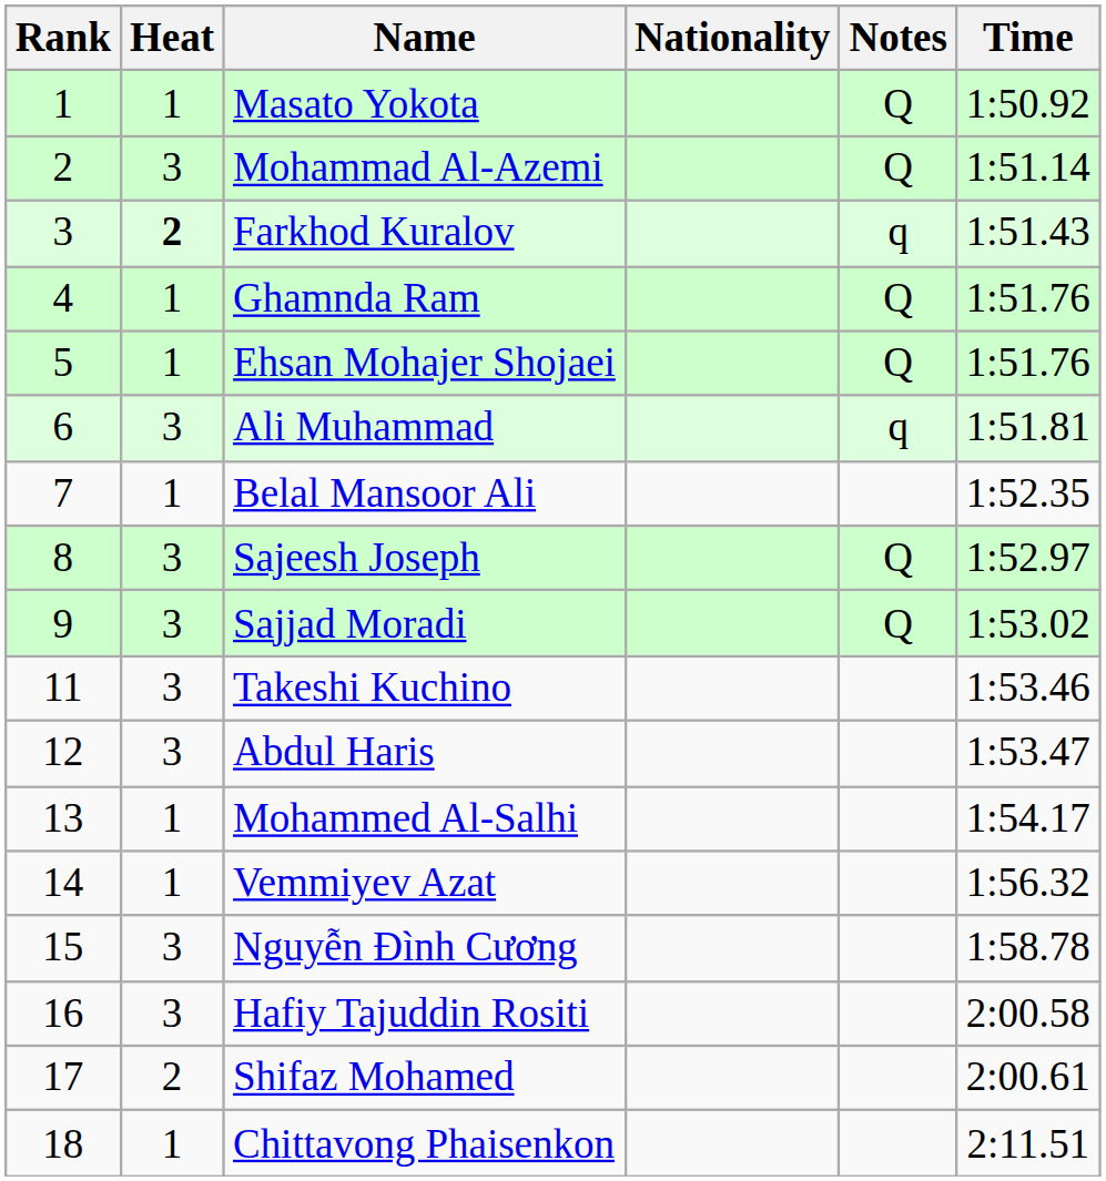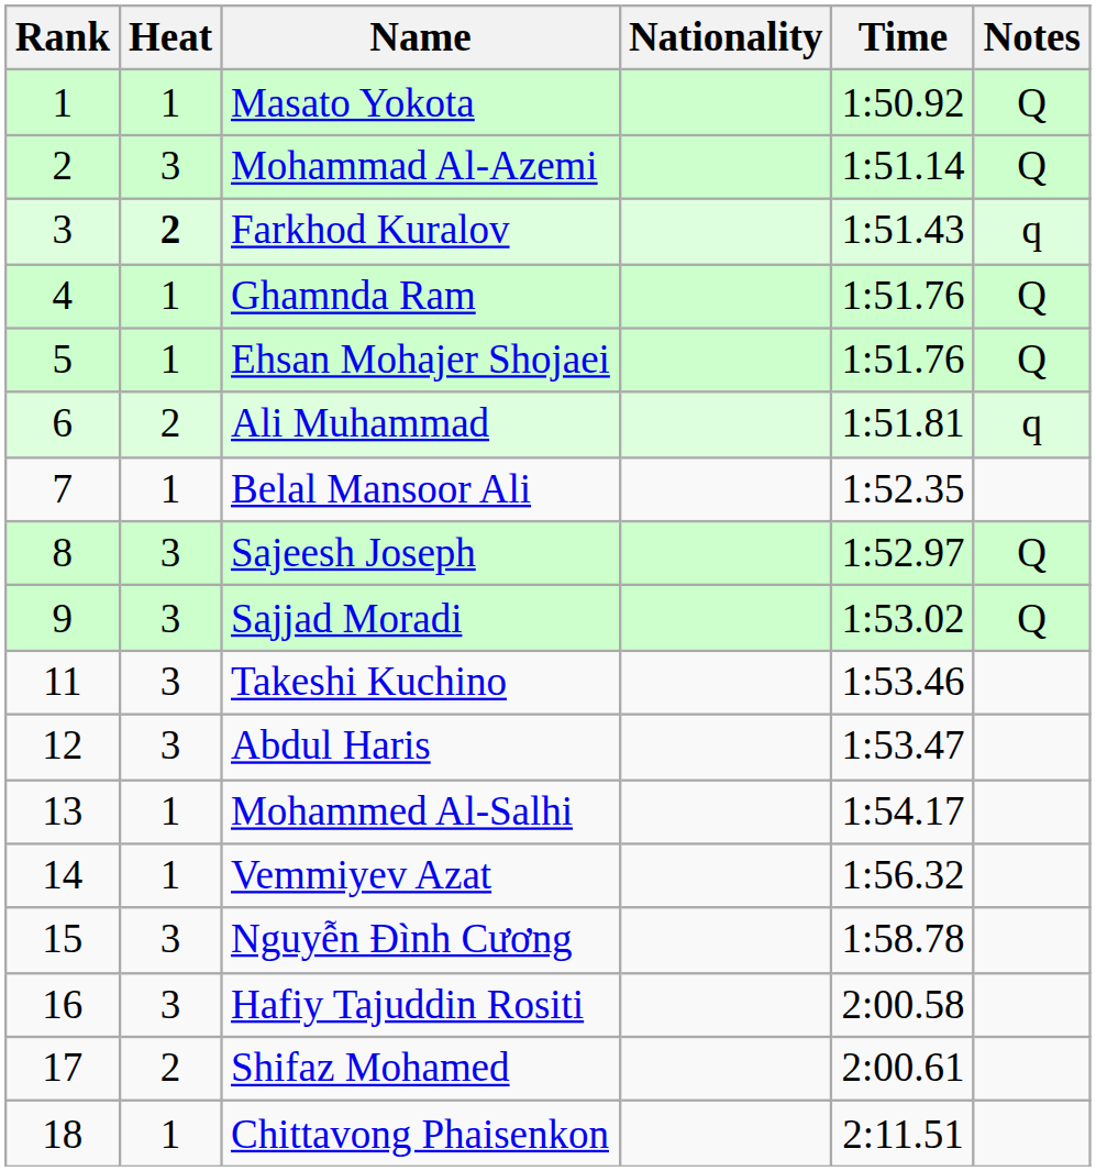 <table class="wikitable sortable" style="text-align:center">
 <tr>
 <th>Rank</th>
 <th>Heat</th>
 <th>Name</th>
 <th>Nationality</th>
+<th>Time</th>
 <th>Notes</th>
-<th>Time</th>
 </tr>
 <tr bgcolor=ccffcc>
 <td>1</td>
 <td>1</td>
 <td align="left"><a href='#'>Masato Yokota</a></td>
 <td align=left></td>
+<td>1:50.92</td>
 <td>Q</td>
-<td>1:50.92</td>
 </tr>
 <tr bgcolor=ccffcc>
 <td>2</td>
 <td>3</td>
 <td align="left"><a href='#'>Mohammad Al-Azemi</a></td>
 <td align=left></td>
+<td>1:51.14</td>
 <td>Q</td>
-<td>1:51.14</td>
 </tr>
 <tr bgcolor=ddffdd>
 <td>3</td>
 <td><strong>2</strong></td>
 <td align="left"><a href='#'>Farkhod Kuralov</a></td>
 <td align=left></td>
+<td>1:51.43</td>
 <td>q</td>
-<td>1:51.43</td>
 </tr>
 <tr bgcolor=ccffcc>
 <td>4</td>
 <td>1</td>
 <td align="left"><a href='#'>Ghamnda Ram</a></td>
 <td align=left></td>
+<td>1:51.76</td>
 <td>Q</td>
-<td>1:51.76</td>
 </tr>
 <tr bgcolor=ccffcc>
 <td>5</td>
 <td>1</td>
 <td align="left"><a href='#'>Ehsan Mohajer Shojaei</a></td>
 <td align=left></td>
+<td>1:51.76</td>
 <td>Q</td>
-<td>1:51.76</td>
 </tr>
 <tr bgcolor=ddffdd>
 <td>6</td>
-<td>3</td>
+<td>2</td>
 <td align="left"><a href='#'>Ali Muhammad</a></td>
 <td align=left></td>
+<td>1:51.81</td>
 <td>q</td>
-<td>1:51.81</td>
 </tr>
 <tr>
 <td>7</td>
 <td>1</td>
 <td align="left"><a href='#'>Belal Mansoor Ali</a></td>
 <td align=left></td>
+<td>1:52.35</td>
 <td></td>
-<td>1:52.35</td>
 </tr>
 <tr bgcolor=ccffcc>
 <td>8</td>
 <td>3</td>
 <td align="left"><a href='#'>Sajeesh Joseph</a></td>
 <td align=left></td>
+<td>1:52.97</td>
 <td>Q</td>
-<td>1:52.97</td>
 </tr>
 <tr bgcolor=ccffcc>
 <td>9</td>
 <td>3</td>
 <td align="left"><a href='#'>Sajjad Moradi</a></td>
 <td align=left></td>
+<td>1:53.02</td>
 <td>Q</td>
-<td>1:53.02</td>
 </tr>
 <tr>
 <td>11</td>
 <td>3</td>
 <td align="left"><a href='#'>Takeshi Kuchino</a></td>
 <td align=left></td>
+<td>1:53.46</td>
 <td></td>
-<td>1:53.46</td>
 </tr>
 <tr>
 <td>12</td>
 <td>3</td>
 <td align="left"><a href='#'>Abdul Haris</a></td>
 <td align=left></td>
+<td>1:53.47</td>
 <td></td>
-<td>1:53.47</td>
 </tr>
 <tr>
 <td>13</td>
 <td>1</td>
 <td align="left"><a href='#'>Mohammed Al-Salhi</a></td>
 <td align=left></td>
+<td>1:54.17</td>
 <td></td>
-<td>1:54.17</td>
 </tr>
 <tr>
 <td>14</td>
 <td>1</td>
 <td align="left"><a href='#'>Vemmiyev Azat</a></td>
 <td align=left></td>
+<td>1:56.32</td>
 <td></td>
-<td>1:56.32</td>
 </tr>
 <tr>
 <td>15</td>
 <td>3</td>
 <td align="left"><a href='#'>Nguyễn Đình Cương</a></td>
 <td align=left></td>
+<td>1:58.78</td>
 <td></td>
-<td>1:58.78</td>
 </tr>
 <tr>
 <td>16</td>
 <td>3</td>
 <td align="left"><a href='#'>Hafiy Tajuddin Rositi</a></td>
 <td align=left></td>
+<td>2:00.58</td>
 <td></td>
-<td>2:00.58</td>
 </tr>
 <tr>
 <td>17</td>
 <td>2</td>
 <td align="left"><a href='#'>Shifaz Mohamed</a></td>
 <td align=left></td>
+<td>2:00.61</td>
 <td></td>
-<td>2:00.61</td>
 </tr>
 <tr>
 <td>18</td>
 <td>1</td>
 <td align="left"><a href='#'>Chittavong Phaisenkon</a></td>
 <td align=left></td>
+<td>2:11.51</td>
 <td></td>
-<td>2:11.51</td>
 </tr>
 </table>
